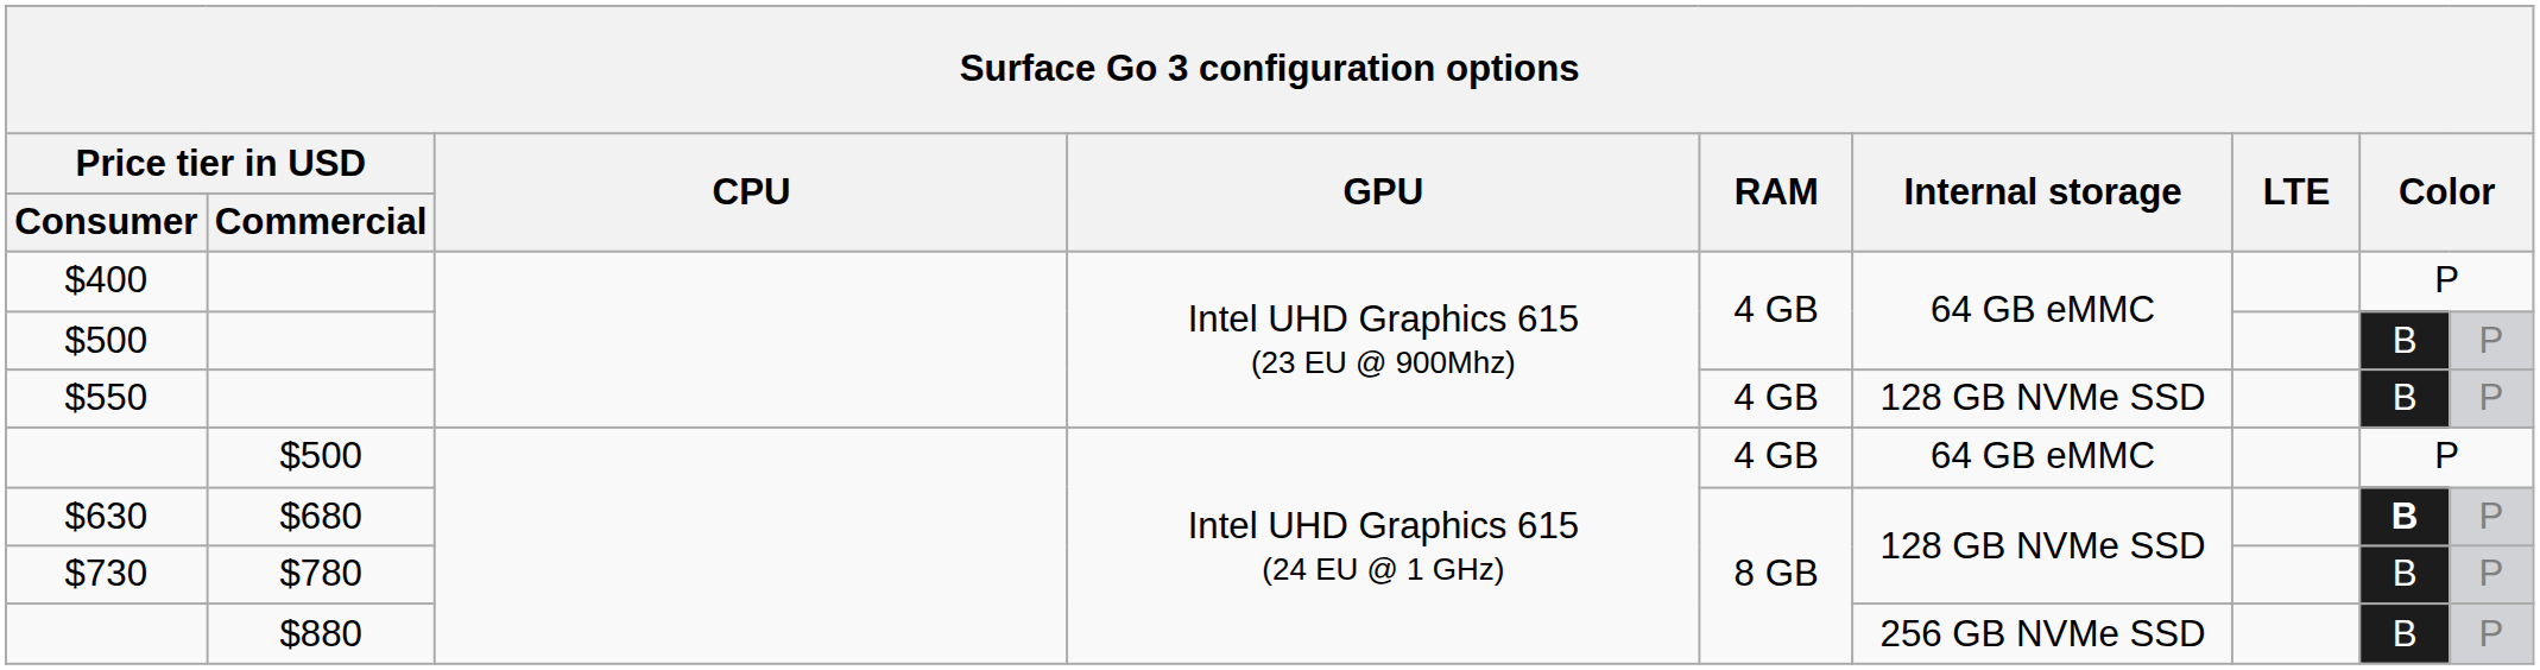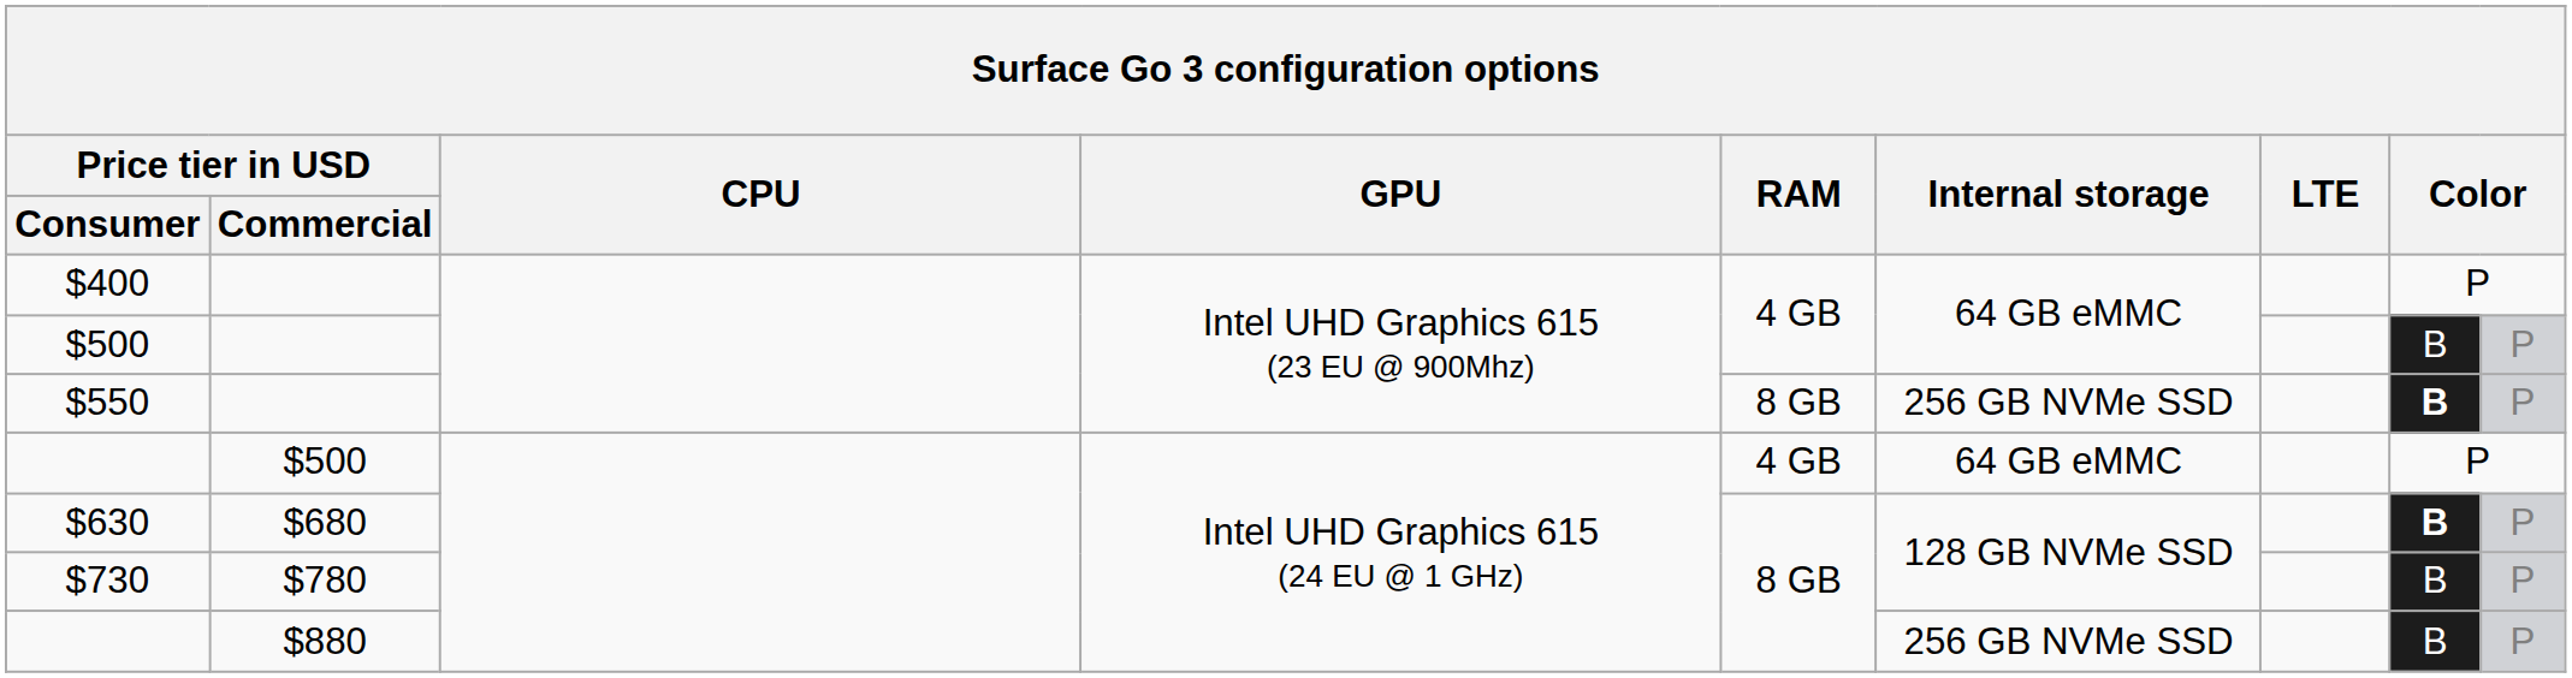 <table class="wikitable sortable" style="text-align:center;" align="center" text-align="center">
 <tr>
 <th colspan="9" style=" height:3em;">Surface Go 3 configuration options</th>
 </tr>
 <tr>
 <th colspan="2" width="17%" scope="col">Price tier in USD</th>
 <th rowspan="2" width="25%" scope="col">CPU</th>
 <th rowspan="2" width="25%" scope="col">GPU</th>
 <th rowspan="2" scope="col">RAM</th>
 <th rowspan="2"  width="15%" scope="col">Internal storage</th>
 <th rowspan="2">LTE</th>
 <th colspan="2" rowspan="2">Color</th>
 </tr>
 <tr>
 <th>Consumer</th>
 <th>Commercial</th>
 </tr>
 <tr>
 <td>$400</td>
 <td></td>
 <td rowspan="3"></td>
 <td rowspan="3">Intel UHD Graphics 615 <br><small>(23 EU @ 900Mhz)</small></td>
 <td rowspan="2">4 GB</td>
 <td rowspan="2">64 GB eMMC</td>
 <td></td>
 <td colspan="2">P</td>
 </tr>
 <tr>
 <td>$500</td>
 <td></td>
 <td></td>
 <td style="background: #1c1c1c; color: #ffffff;">B</td>
 <td style=" background: #D0D2D6; color: grey;">P</td>
 </tr>
 <tr>
 <td>$550</td>
 <td></td>
-<td>4 GB</td>
-<td>128 GB NVMe SSD</td>
+<td>8 GB</td>
+<td>256 GB NVMe SSD</td>
 <td></td>
-<td style="background: #1c1c1c; color: #ffffff;">B</td>
+<td style="background: #1c1c1c; color: #ffffff;"><strong>B</strong></td>
 <td style=" background: #D0D2D6; color: grey;">P</td>
 </tr>
 <tr>
 <td></td>
 <td>$500</td>
 <td rowspan="4"></td>
 <td rowspan="4">Intel UHD Graphics 615 <br><small>(24 EU @ 1 GHz)</small></td>
 <td>4 GB</td>
 <td>64 GB eMMC</td>
 <td></td>
 <td colspan="2">P</td>
 </tr>
 <tr>
 <td>$630</td>
 <td>$680</td>
 <td rowspan="3">8 GB</td>
 <td rowspan="2">128 GB NVMe SSD</td>
 <td></td>
 <td style="background: #1c1c1c; color: #ffffff;"><strong>B</strong></td>
 <td style=" background: #D0D2D6; color: grey;">P</td>
 </tr>
 <tr>
 <td>$730</td>
 <td>$780</td>
 <td></td>
 <td style="background: #1c1c1c; color: #ffffff;">B</td>
 <td style=" background: #D0D2D6; color: grey;">P</td>
 </tr>
 <tr>
 <td></td>
 <td>$880</td>
 <td>256 GB NVMe SSD</td>
 <td></td>
 <td style="background: #1c1c1c; color: #ffffff;">B</td>
 <td style=" background: #D0D2D6; color: grey;">P</td>
 </tr>
 </table>
